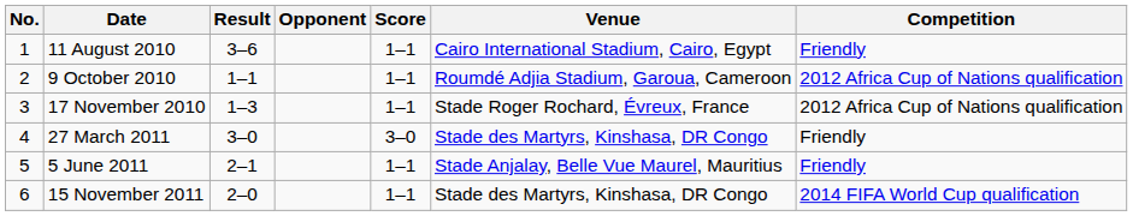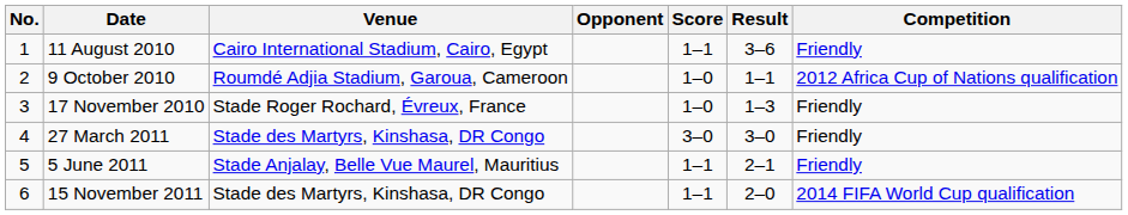 <table class="wikitable sortable">
 <tr>
 <th scope="col">No.</th>
 <th scope="col">Date</th>
-<th scope="col">Result</th>
+<th scope="col">Venue</th>
 <th scope="col">Opponent</th>
 <th scope="col">Score</th>
-<th scope="col">Venue</th>
+<th scope="col">Result</th>
 <th scope="col">Competition</th>
 </tr>
 <tr>
 <td style="text-align:center">1</td>
 <td>11 August 2010</td>
-<td style="text-align:center">3–6</td>
+<td><a href='#'>Cairo International Stadium</a>, <a href='#'>Cairo</a>, Egypt</td>
 <td></td>
 <td style="text-align:center">1–1</td>
-<td><a href='#'>Cairo International Stadium</a>, <a href='#'>Cairo</a>, Egypt</td>
+<td style="text-align:center">3–6</td>
 <td><a href='#'>Friendly</a></td>
 </tr>
 <tr>
 <td style="text-align:center">2</td>
 <td>9 October 2010</td>
+<td><a href='#'>Roumdé Adjia Stadium</a>, <a href='#'>Garoua</a>, Cameroon</td>
+<td></td>
+<td style="text-align:center">1–0</td>
 <td style="text-align:center">1–1</td>
-<td></td>
-<td style="text-align:center">1–1</td>
-<td><a href='#'>Roumdé Adjia Stadium</a>, <a href='#'>Garoua</a>, Cameroon</td>
 <td><a href='#'>2012 Africa Cup of Nations qualification</a></td>
 </tr>
 <tr>
 <td style="text-align:center">3</td>
 <td>17 November 2010</td>
+<td>Stade Roger Rochard, <a href='#'>Évreux</a>, France</td>
+<td></td>
+<td style="text-align:center">1–0</td>
 <td style="text-align:center">1–3</td>
-<td></td>
-<td style="text-align:center">1–1</td>
-<td>Stade Roger Rochard, <a href='#'>Évreux</a>, France</td>
-<td>2012 Africa Cup of Nations qualification</td>
+<td>Friendly</td>
 </tr>
 <tr>
 <td style="text-align:center">4</td>
 <td>27 March 2011</td>
-<td style="text-align:center">3–0</td>
+<td><a href='#'>Stade des Martyrs</a>, <a href='#'>Kinshasa</a>, <a href='#'>DR Congo</a></td>
 <td></td>
 <td style="text-align:center">3–0</td>
-<td><a href='#'>Stade des Martyrs</a>, <a href='#'>Kinshasa</a>, <a href='#'>DR Congo</a></td>
+<td style="text-align:center">3–0</td>
 <td>Friendly</td>
 </tr>
 <tr>
 <td style="text-align:center">5</td>
 <td>5 June 2011</td>
-<td style="text-align:center">2–1</td>
+<td><a href='#'>Stade Anjalay</a>, <a href='#'>Belle Vue Maurel</a>, Mauritius</td>
 <td></td>
 <td style="text-align:center">1–1</td>
-<td><a href='#'>Stade Anjalay</a>, <a href='#'>Belle Vue Maurel</a>, Mauritius</td>
+<td style="text-align:center">2–1</td>
 <td><a href='#'>Friendly</a></td>
 </tr>
 <tr>
 <td style="text-align:center">6</td>
 <td>15 November 2011</td>
-<td style="text-align:center">2–0</td>
+<td>Stade des Martyrs, Kinshasa, DR Congo</td>
 <td></td>
 <td style="text-align:center">1–1</td>
-<td>Stade des Martyrs, Kinshasa, DR Congo</td>
+<td style="text-align:center">2–0</td>
 <td><a href='#'>2014 FIFA World Cup qualification</a></td>
 </tr>
 </table>
